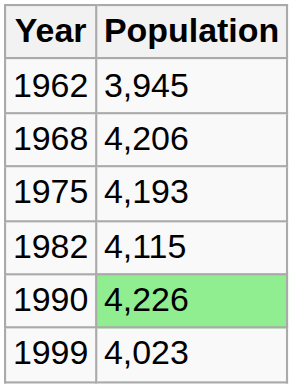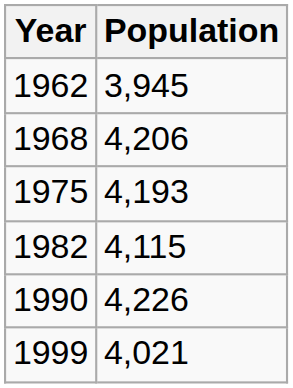 <table class=wikitable>
 <tr>
 <th>Year</th>
 <th>Population</th>
 </tr>
 <tr>
 <td>1962</td>
 <td>3,945</td>
 </tr>
 <tr>
 <td>1968</td>
 <td>4,206</td>
 </tr>
 <tr>
 <td>1975</td>
 <td>4,193</td>
 </tr>
 <tr>
 <td>1982</td>
 <td>4,115</td>
 </tr>
 <tr>
 <td>1990</td>
-<td style="background: lightgreen;">4,226</td>
+<td>4,226</td>
 </tr>
 <tr>
 <td>1999</td>
-<td>4,023</td>
+<td>4,021</td>
 </tr>
 </table>
